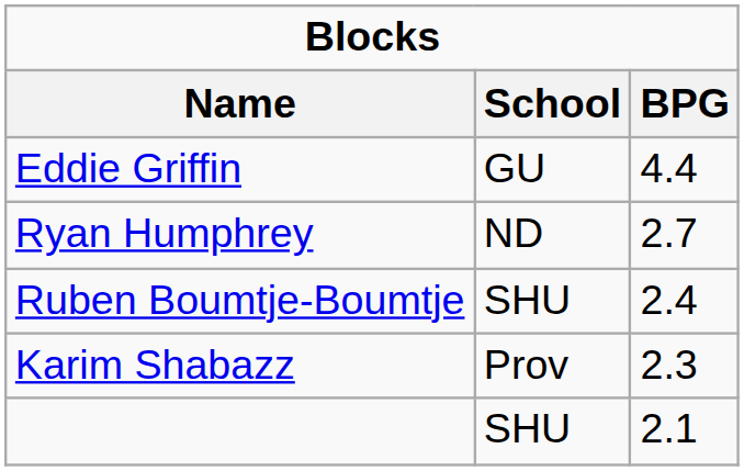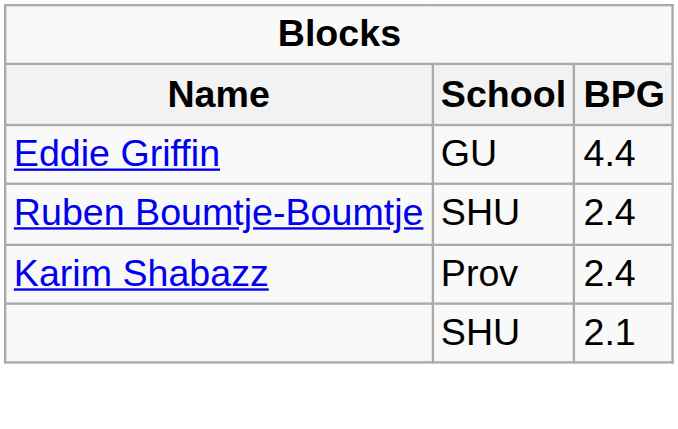 <table class="wikitable">
 <tr>
 <td colspan=3 style="text-align:center;"><strong>Blocks</strong></td>
 </tr>
 <tr>
 <th>Name</th>
 <th>School</th>
 <th>BPG</th>
 </tr>
 <tr>
 <td><a href='#'>Eddie Griffin</a></td>
 <td>GU</td>
 <td>4.4</td>
 </tr>
 <tr>
-<td><a href='#'>Ryan Humphrey</a></td>
-<td>ND</td>
-<td>2.7</td>
-</tr>
-<tr>
 <td><a href='#'>Ruben Boumtje-Boumtje</a></td>
 <td>SHU</td>
 <td>2.4</td>
 </tr>
 <tr>
 <td><a href='#'>Karim Shabazz</a></td>
 <td>Prov</td>
-<td>2.3</td>
+<td>2.4</td>
 </tr>
 <tr>
 <td></td>
 <td>SHU</td>
 <td>2.1</td>
 </tr>
 </table>
